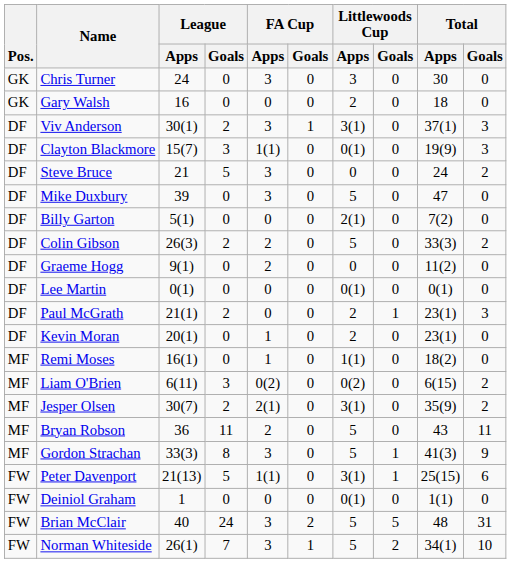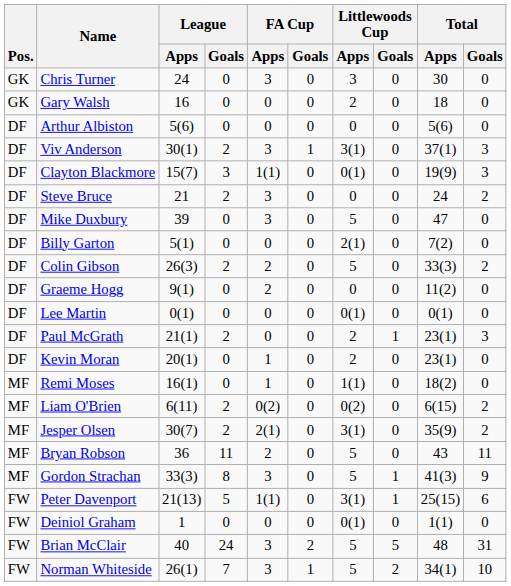 <table class="wikitable" style="text-align:center">
 <tr>
 <th rowspan="2" valign="bottom">Pos.</th>
 <th rowspan="2">Name</th>
 <th colspan="2" width="85">League</th>
 <th colspan="2" width="85">FA Cup</th>
 <th colspan="2" width="85">Littlewoods Cup</th>
 <th colspan="2" width="85">Total</th>
 </tr>
 <tr>
 <th>Apps</th>
 <th>Goals</th>
 <th>Apps</th>
 <th>Goals</th>
 <th>Apps</th>
 <th>Goals</th>
 <th>Apps</th>
 <th>Goals</th>
 </tr>
 <tr>
 <td align="left">GK</td>
 <td align="left"> <a href='#'>Chris Turner</a></td>
 <td>24</td>
 <td>0</td>
 <td>3</td>
 <td>0</td>
 <td>3</td>
 <td>0</td>
 <td>30</td>
 <td>0</td>
 </tr>
 <tr>
 <td align="left">GK</td>
 <td align="left"> <a href='#'>Gary Walsh</a></td>
 <td>16</td>
 <td>0</td>
 <td>0</td>
 <td>0</td>
 <td>2</td>
 <td>0</td>
 <td>18</td>
 <td>0</td>
 </tr>
 <tr>
 <td align="left">DF</td>
+<td align="left"> <a href='#'>Arthur Albiston</a></td>
+<td>5(6)</td>
+<td>0</td>
+<td>0</td>
+<td>0</td>
+<td>0</td>
+<td>0</td>
+<td>5(6)</td>
+<td>0</td>
+</tr>
+<tr>
+<td align="left">DF</td>
 <td align="left"> <a href='#'>Viv Anderson</a></td>
 <td>30(1)</td>
 <td>2</td>
 <td>3</td>
 <td>1</td>
 <td>3(1)</td>
 <td>0</td>
 <td>37(1)</td>
 <td>3</td>
 </tr>
 <tr>
 <td align="left">DF</td>
 <td align="left"> <a href='#'>Clayton Blackmore</a></td>
 <td>15(7)</td>
 <td>3</td>
 <td>1(1)</td>
 <td>0</td>
 <td>0(1)</td>
 <td>0</td>
 <td>19(9)</td>
 <td>3</td>
 </tr>
 <tr>
 <td align="left">DF</td>
 <td align="left"> <a href='#'>Steve Bruce</a></td>
 <td>21</td>
-<td>5</td>
+<td>2</td>
 <td>3</td>
 <td>0</td>
 <td>0</td>
 <td>0</td>
 <td>24</td>
 <td>2</td>
 </tr>
 <tr>
 <td align="left">DF</td>
 <td align="left"> <a href='#'>Mike Duxbury</a></td>
 <td>39</td>
 <td>0</td>
 <td>3</td>
 <td>0</td>
 <td>5</td>
 <td>0</td>
 <td>47</td>
 <td>0</td>
 </tr>
 <tr>
 <td align="left">DF</td>
 <td align="left"> <a href='#'>Billy Garton</a></td>
 <td>5(1)</td>
 <td>0</td>
 <td>0</td>
 <td>0</td>
 <td>2(1)</td>
 <td>0</td>
 <td>7(2)</td>
 <td>0</td>
 </tr>
 <tr>
 <td align="left">DF</td>
 <td align="left"> <a href='#'>Colin Gibson</a></td>
 <td>26(3)</td>
 <td>2</td>
 <td>2</td>
 <td>0</td>
 <td>5</td>
 <td>0</td>
 <td>33(3)</td>
 <td>2</td>
 </tr>
 <tr>
 <td align="left">DF</td>
 <td align="left"> <a href='#'>Graeme Hogg</a></td>
 <td>9(1)</td>
 <td>0</td>
 <td>2</td>
 <td>0</td>
 <td>0</td>
 <td>0</td>
 <td>11(2)</td>
 <td>0</td>
 </tr>
 <tr>
 <td align="left">DF</td>
 <td align="left"> <a href='#'>Lee Martin</a></td>
 <td>0(1)</td>
 <td>0</td>
 <td>0</td>
 <td>0</td>
 <td>0(1)</td>
 <td>0</td>
 <td>0(1)</td>
 <td>0</td>
 </tr>
 <tr>
 <td align="left">DF</td>
 <td align="left"> <a href='#'>Paul McGrath</a></td>
 <td>21(1)</td>
 <td>2</td>
 <td>0</td>
 <td>0</td>
 <td>2</td>
 <td>1</td>
 <td>23(1)</td>
 <td>3</td>
 </tr>
 <tr>
 <td align="left">DF</td>
 <td align="left"> <a href='#'>Kevin Moran</a></td>
 <td>20(1)</td>
 <td>0</td>
 <td>1</td>
 <td>0</td>
 <td>2</td>
 <td>0</td>
 <td>23(1)</td>
 <td>0</td>
 </tr>
 <tr>
 <td align="left">MF</td>
 <td align="left"> <a href='#'>Remi Moses</a></td>
 <td>16(1)</td>
 <td>0</td>
 <td>1</td>
 <td>0</td>
 <td>1(1)</td>
 <td>0</td>
 <td>18(2)</td>
 <td>0</td>
 </tr>
 <tr>
 <td align="left">MF</td>
 <td align="left"> <a href='#'>Liam O'Brien</a></td>
 <td>6(11)</td>
-<td>3</td>
+<td>2</td>
 <td>0(2)</td>
 <td>0</td>
 <td>0(2)</td>
 <td>0</td>
 <td>6(15)</td>
 <td>2</td>
 </tr>
 <tr>
 <td align="left">MF</td>
 <td align="left"> <a href='#'>Jesper Olsen</a></td>
 <td>30(7)</td>
 <td>2</td>
 <td>2(1)</td>
 <td>0</td>
 <td>3(1)</td>
 <td>0</td>
 <td>35(9)</td>
 <td>2</td>
 </tr>
 <tr>
 <td align="left">MF</td>
 <td align="left"> <a href='#'>Bryan Robson</a></td>
 <td>36</td>
 <td>11</td>
 <td>2</td>
 <td>0</td>
 <td>5</td>
 <td>0</td>
 <td>43</td>
 <td>11</td>
 </tr>
 <tr>
 <td align="left">MF</td>
 <td align="left"> <a href='#'>Gordon Strachan</a></td>
 <td>33(3)</td>
 <td>8</td>
 <td>3</td>
 <td>0</td>
 <td>5</td>
 <td>1</td>
 <td>41(3)</td>
 <td>9</td>
 </tr>
 <tr>
 <td align="left">FW</td>
 <td align="left"> <a href='#'>Peter Davenport</a></td>
 <td>21(13)</td>
 <td>5</td>
 <td>1(1)</td>
 <td>0</td>
 <td>3(1)</td>
 <td>1</td>
 <td>25(15)</td>
 <td>6</td>
 </tr>
 <tr>
 <td align="left">FW</td>
 <td align="left"> <a href='#'>Deiniol Graham</a></td>
 <td>1</td>
 <td>0</td>
 <td>0</td>
 <td>0</td>
 <td>0(1)</td>
 <td>0</td>
 <td>1(1)</td>
 <td>0</td>
 </tr>
 <tr>
 <td align="left">FW</td>
 <td align="left"> <a href='#'>Brian McClair</a></td>
 <td>40</td>
 <td>24</td>
 <td>3</td>
 <td>2</td>
 <td>5</td>
 <td>5</td>
 <td>48</td>
 <td>31</td>
 </tr>
 <tr>
 <td align="left">FW</td>
 <td align="left"> <a href='#'>Norman Whiteside</a></td>
 <td>26(1)</td>
 <td>7</td>
 <td>3</td>
 <td>1</td>
 <td>5</td>
 <td>2</td>
 <td>34(1)</td>
 <td>10</td>
 </tr>
 </table>
